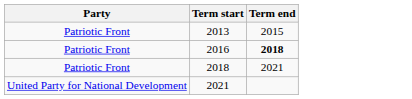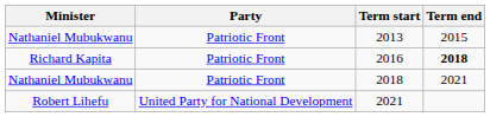 <table class="wikitable sortable" style=text-align:center>
 <tr>
+<th>Minister</th>
 <th>Party</th>
 <th>Term start</th>
 <th>Term end</th>
 </tr>
 <tr>
+<td><a href='#'>Nathaniel Mubukwanu</a></td>
 <td><a href='#'>Patriotic Front</a></td>
 <td>2013</td>
 <td>2015</td>
 </tr>
 <tr>
+<td><a href='#'>Richard Kapita</a></td>
 <td><a href='#'>Patriotic Front</a></td>
 <td>2016</td>
 <td><strong>2018</strong></td>
 </tr>
 <tr>
+<td><a href='#'>Nathaniel Mubukwanu</a></td>
 <td><a href='#'>Patriotic Front</a></td>
 <td>2018</td>
 <td>2021</td>
 </tr>
 <tr>
+<td><a href='#'>Robert Lihefu</a></td>
 <td><a href='#'>United Party for National Development</a></td>
 <td>2021</td>
 <td></td>
 </tr>
 </table>
